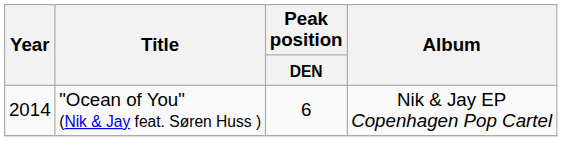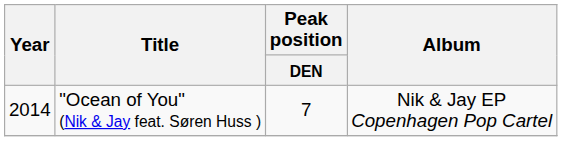 <table class="wikitable">
 <tr>
 <th width="33" rowspan="2" style="text-align:center;">Year</th>
 <th rowspan="2">Title</th>
 <th colspan="1">Peak <br>position</th>
 <th rowspan="2">Album</th>
 </tr>
 <tr>
 <th align="center"><small>DEN<br></small></th>
 </tr>
 <tr>
 <td align="center">2014</td>
 <td>"Ocean of You"<br><small>(<a href='#'>Nik & Jay</a> feat. Søren Huss )</small></td>
-<td align="center">6</td>
+<td align="center">7</td>
 <td align="center">Nik & Jay EP <br><em>Copenhagen Pop Cartel</em></td>
 </tr>
 <tr>
 </tr>
 </table>
